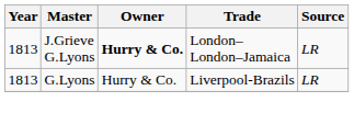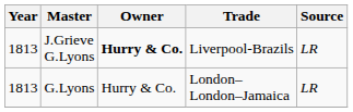 <table class=" wikitable">
 <tr>
 <th>Year</th>
 <th>Master</th>
 <th>Owner</th>
 <th>Trade</th>
 <th>Source</th>
 </tr>
 <tr>
 <td>1813</td>
 <td>J.Grieve<br>G.Lyons</td>
 <td><strong>Hurry & Co.</strong></td>
-<td>London–<br>London–Jamaica</td>
+<td>Liverpool-Brazils</td>
 <td><em>LR</em></td>
 </tr>
 <tr>
 <td>1813</td>
 <td>G.Lyons</td>
 <td>Hurry & Co.</td>
-<td>Liverpool-Brazils</td>
+<td>London–<br>London–Jamaica</td>
 <td><em>LR</em></td>
 </tr>
 <tr>
 </tr>
 </table>
